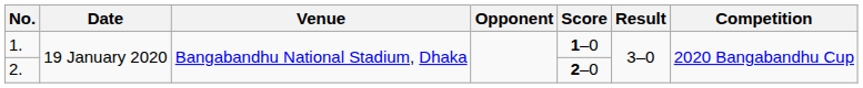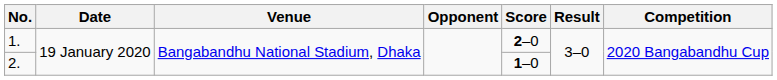 <table class="wikitable" style="font-size:90%">
 <tr>
 <th>No.</th>
 <th>Date</th>
 <th>Venue</th>
 <th>Opponent</th>
 <th>Score</th>
 <th>Result</th>
 <th>Competition</th>
 </tr>
 <tr>
 <td>1.</td>
 <td rowspan=2>19 January 2020</td>
 <td rowspan=2><a href='#'>Bangabandhu National Stadium</a>, <a href='#'>Dhaka</a></td>
 <td rowspan=2></td>
-<td style="text-align:center;"><strong>1</strong>–0</td>
+<td align=center><strong>2</strong>–0</td>
 <td rowspan=2 style="text-align:center;">3–0</td>
 <td rowspan=2><a href='#'>2020 Bangabandhu Cup</a></td>
 </tr>
 <tr>
 <td>2.</td>
-<td align=center><strong>2</strong>–0</td>
+<td style="text-align:center;"><strong>1</strong>–0</td>
 </tr>
 </table>
